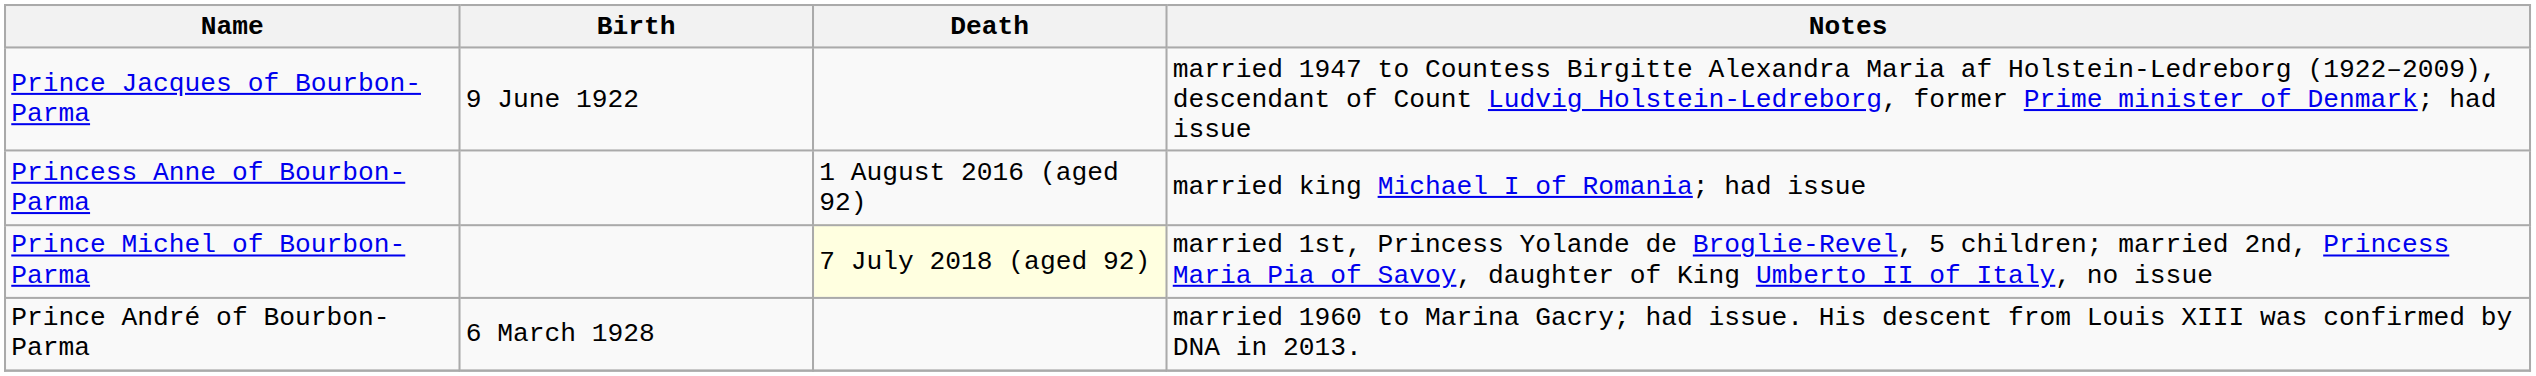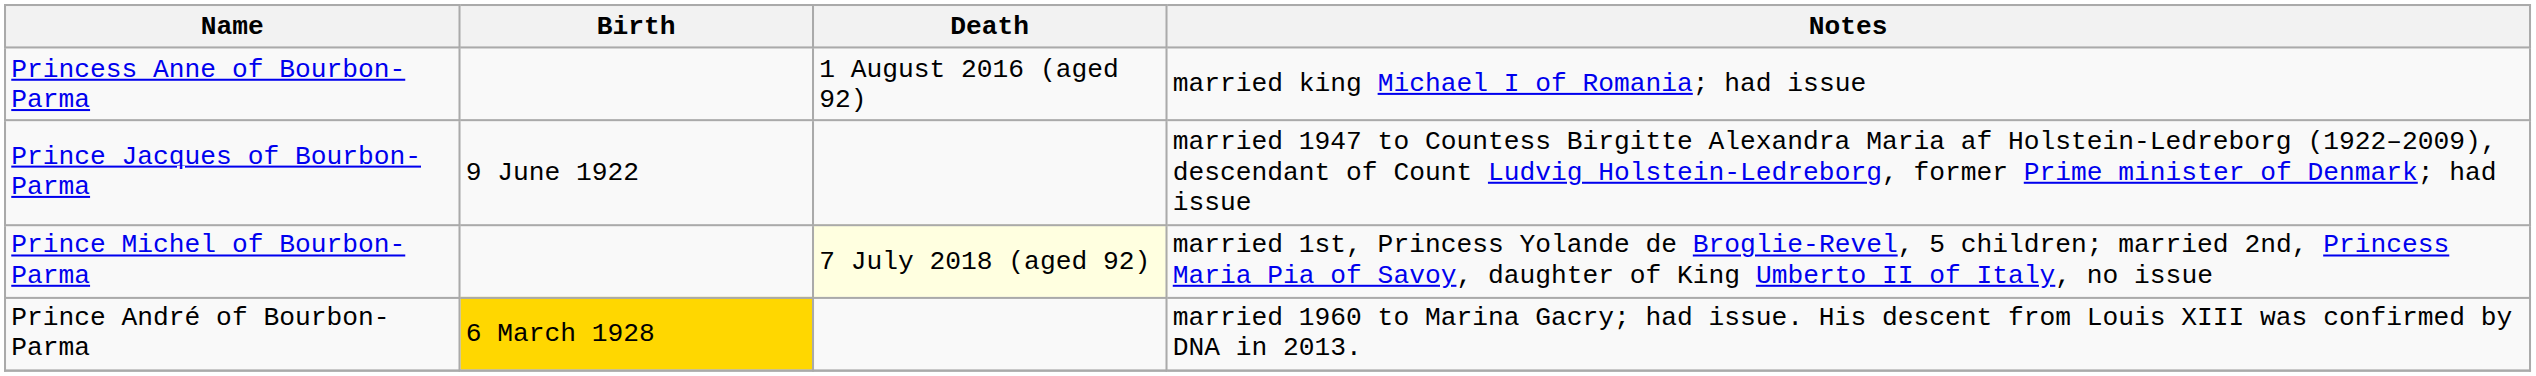 <table class="wikitable sortable">
 <tr>
 <th width="18%">Name</th>
 <th width="14%">Birth</th>
 <th width="14%">Death</th>
 <th width="62%">Notes</th>
 </tr>
 <tr>
+<td><a href='#'>Princess Anne of Bourbon-Parma</a></td>
+<td></td>
+<td>1 August 2016 (aged 92)</td>
+<td>married king <a href='#'>Michael I of Romania</a>; had issue</td>
+</tr>
+<tr>
 <td><a href='#'>Prince Jacques of Bourbon-Parma</a></td>
 <td>9 June 1922</td>
 <td></td>
 <td>married 1947 to Countess Birgitte Alexandra Maria af Holstein-Ledreborg (1922–2009), descendant of Count <a href='#'>Ludvig Holstein-Ledreborg</a>, former <a href='#'>Prime minister of Denmark</a>; had issue</td>
-</tr>
-<tr>
-<td><a href='#'>Princess Anne of Bourbon-Parma</a></td>
-<td></td>
-<td>1 August 2016 (aged 92)</td>
-<td>married king <a href='#'>Michael I of Romania</a>; had issue</td>
 </tr>
 <tr>
 <td><a href='#'>Prince Michel of Bourbon-Parma</a></td>
 <td></td>
 <td style="background: lightyellow;">7 July 2018 (aged 92)</td>
 <td>married 1st, Princess Yolande de <a href='#'>Broglie-Revel</a>, 5 children; married 2nd, <a href='#'>Princess Maria Pia of Savoy</a>, daughter of King <a href='#'>Umberto II of Italy</a>, no issue</td>
 </tr>
 <tr>
 <td>Prince André of Bourbon-Parma</td>
-<td>6 March 1928</td>
+<td style="background: gold;">6 March 1928</td>
 <td></td>
 <td>married 1960 to Marina Gacry; had issue. His descent from Louis XIII was confirmed by DNA in 2013.</td>
 </tr>
 <tr>
 </tr>
 </table>
